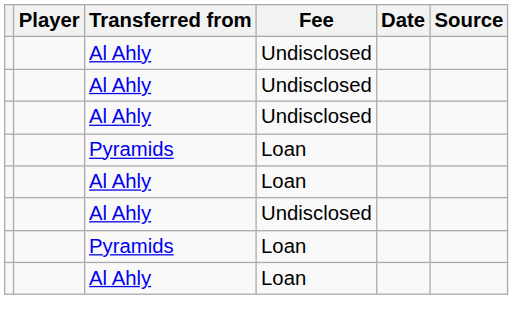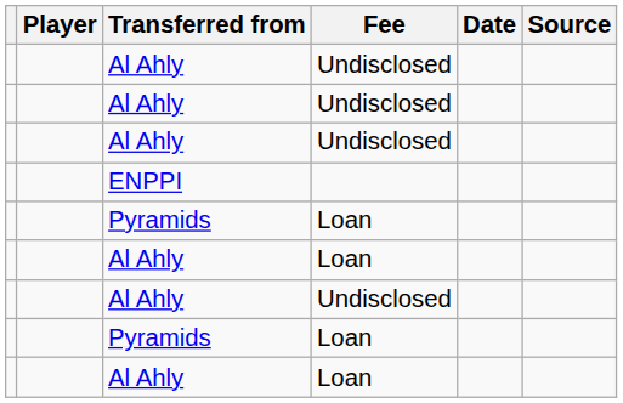 <table class="wikitable plainrowheaders sortable">
 <tr>
 <th></th>
 <th scope="col">Player</th>
 <th>Transferred from</th>
 <th style="width: 65px;">Fee</th>
 <th scope="col">Date</th>
 <th scope="col">Source</th>
 </tr>
 <tr>
 <td align="center"></td>
 <td></td>
 <td> <a href='#'>Al Ahly</a></td>
 <td>Undisclosed</td>
 <td></td>
 <td></td>
 </tr>
 <tr>
 <td align="center"></td>
 <td></td>
 <td> <a href='#'>Al Ahly</a></td>
 <td>Undisclosed</td>
 <td></td>
 <td></td>
 </tr>
 <tr>
 <td align="center"></td>
 <td></td>
 <td> <a href='#'>Al Ahly</a></td>
 <td>Undisclosed</td>
+<td></td>
+<td></td>
+</tr>
+<tr>
+<td align="center"></td>
+<td></td>
+<td> <a href='#'>ENPPI</a></td>
+<td></td>
 <td></td>
 <td></td>
 </tr>
 <tr>
 <td align="center"></td>
 <td></td>
 <td> <a href='#'>Pyramids</a></td>
 <td>Loan</td>
 <td></td>
 <td></td>
 </tr>
 <tr>
 <td align="center"></td>
 <td></td>
 <td> <a href='#'>Al Ahly</a></td>
 <td>Loan</td>
 <td></td>
 <td></td>
 </tr>
 <tr>
 <td align="center"></td>
 <td></td>
 <td> <a href='#'>Al Ahly</a></td>
 <td>Undisclosed</td>
 <td></td>
 <td></td>
 </tr>
 <tr>
 <td align="center"></td>
 <td></td>
 <td> <a href='#'>Pyramids</a></td>
 <td>Loan</td>
 <td></td>
 <td></td>
 </tr>
 <tr>
 <td align="center"></td>
 <td></td>
 <td> <a href='#'>Al Ahly</a></td>
 <td>Loan</td>
 <td></td>
 <td></td>
 </tr>
 </table>
